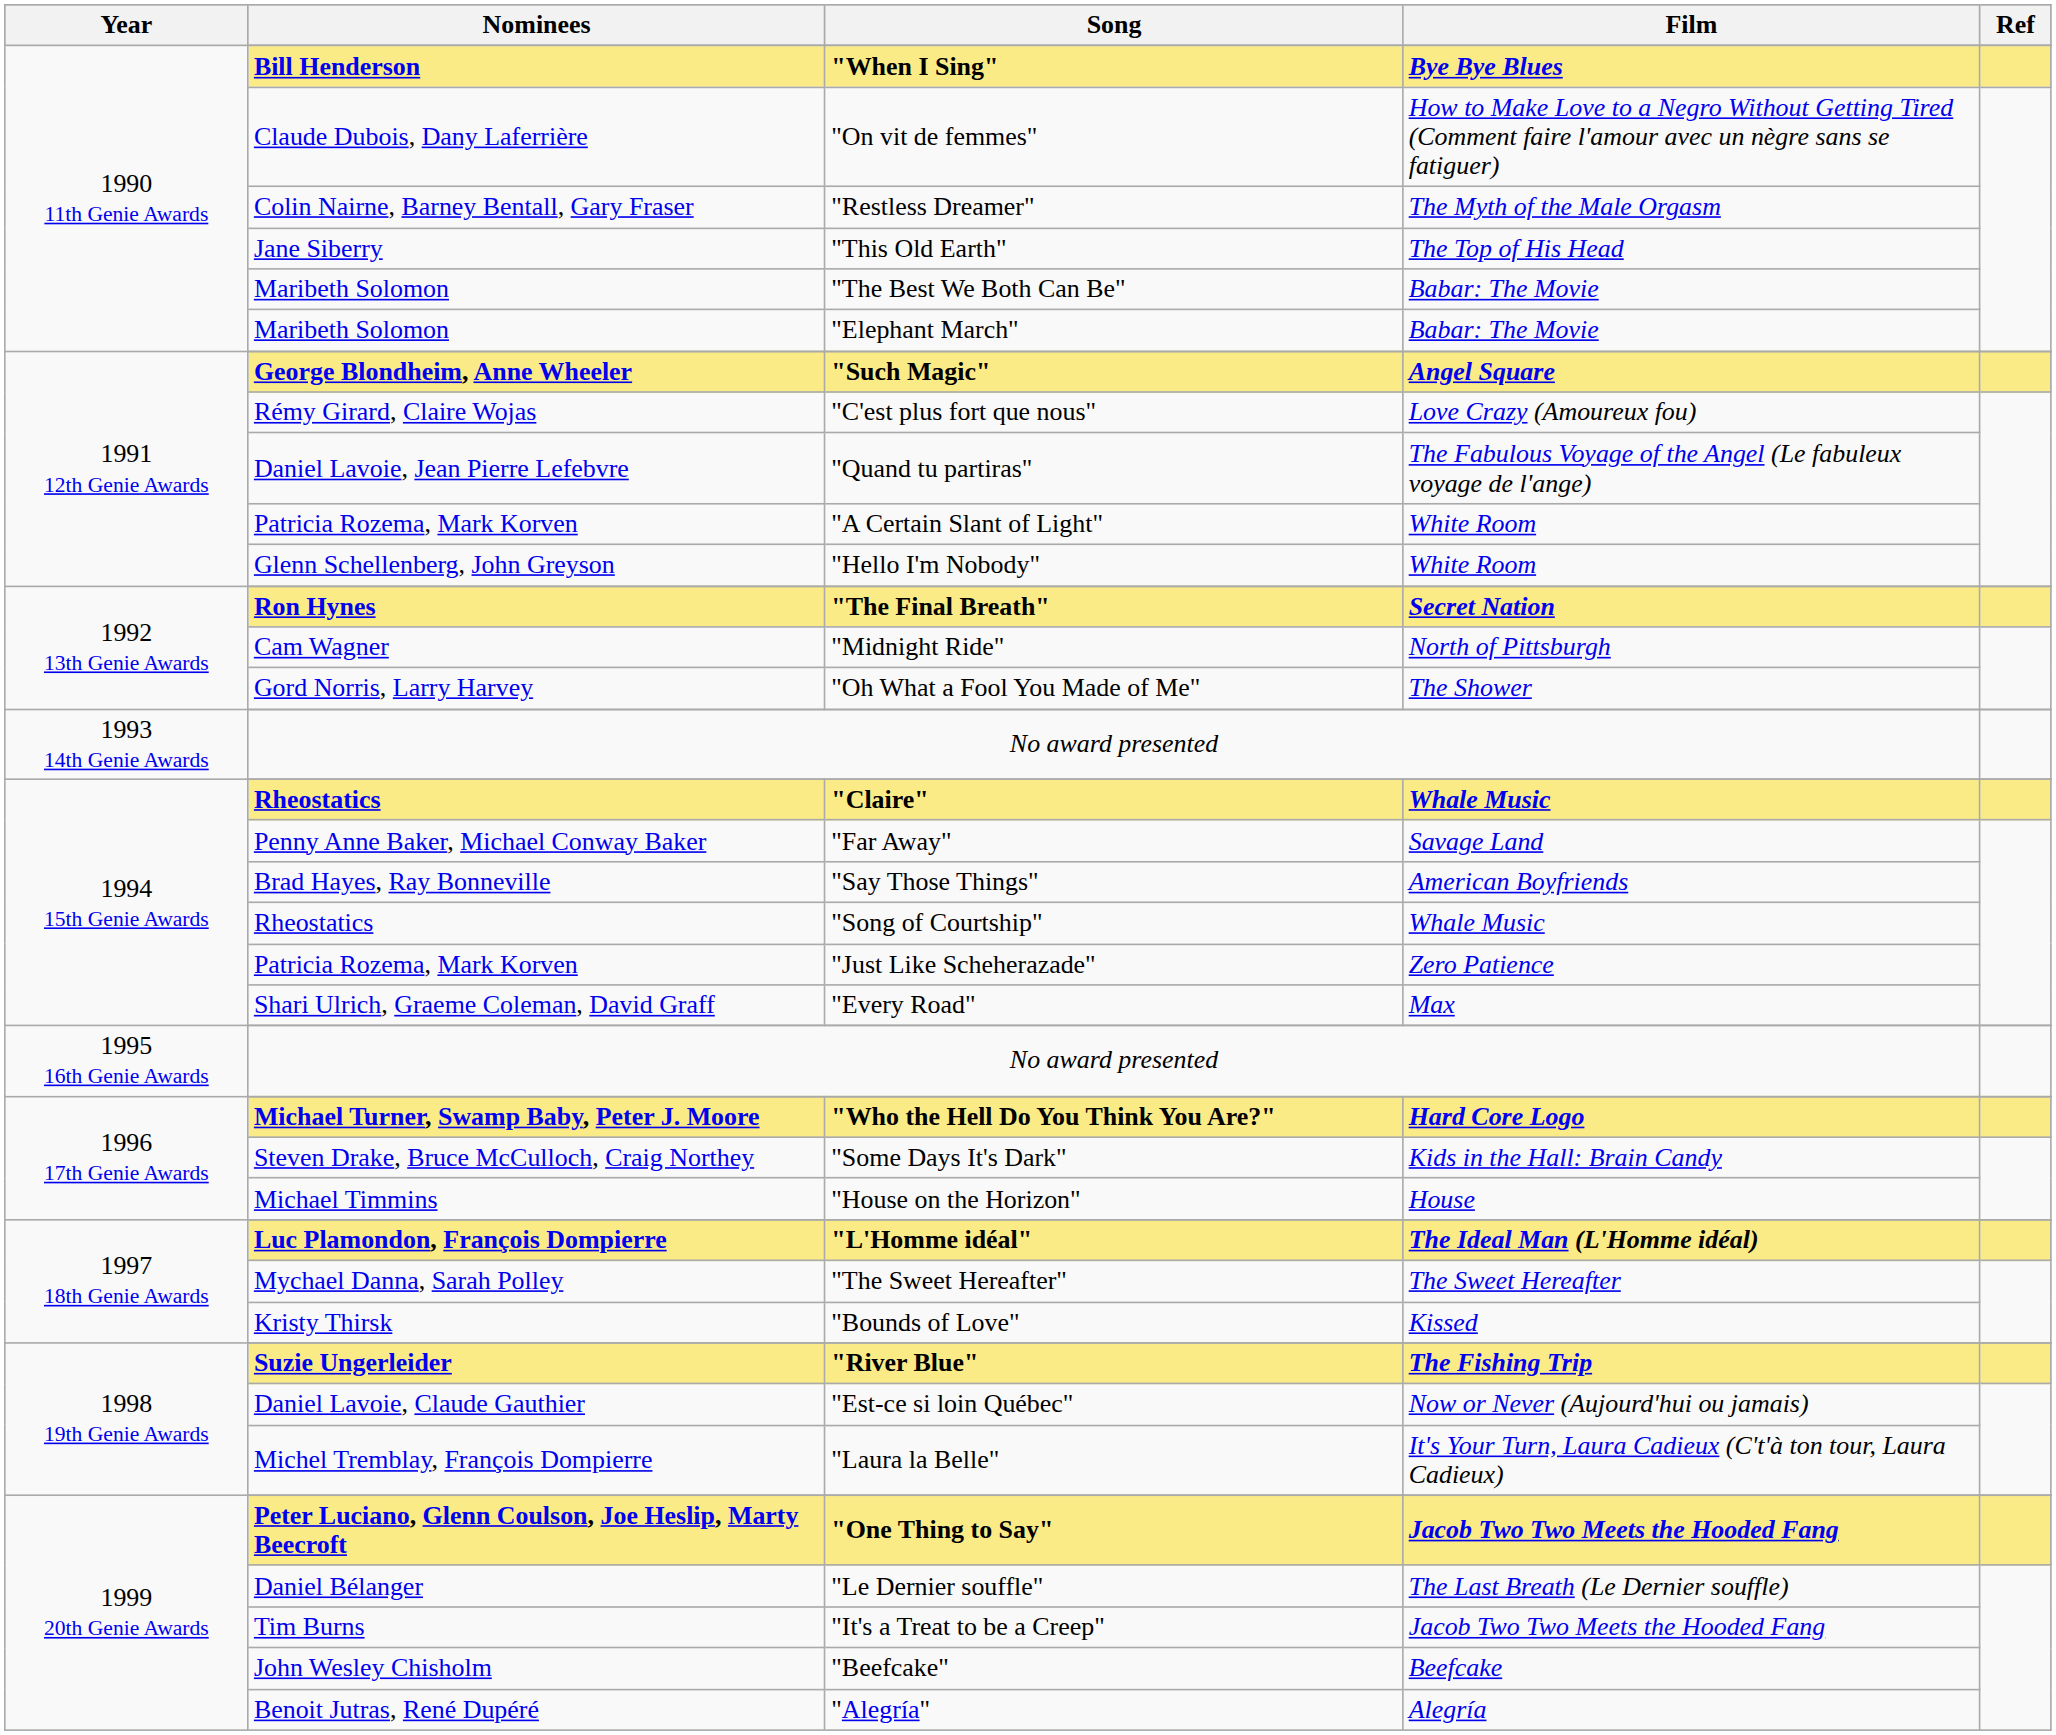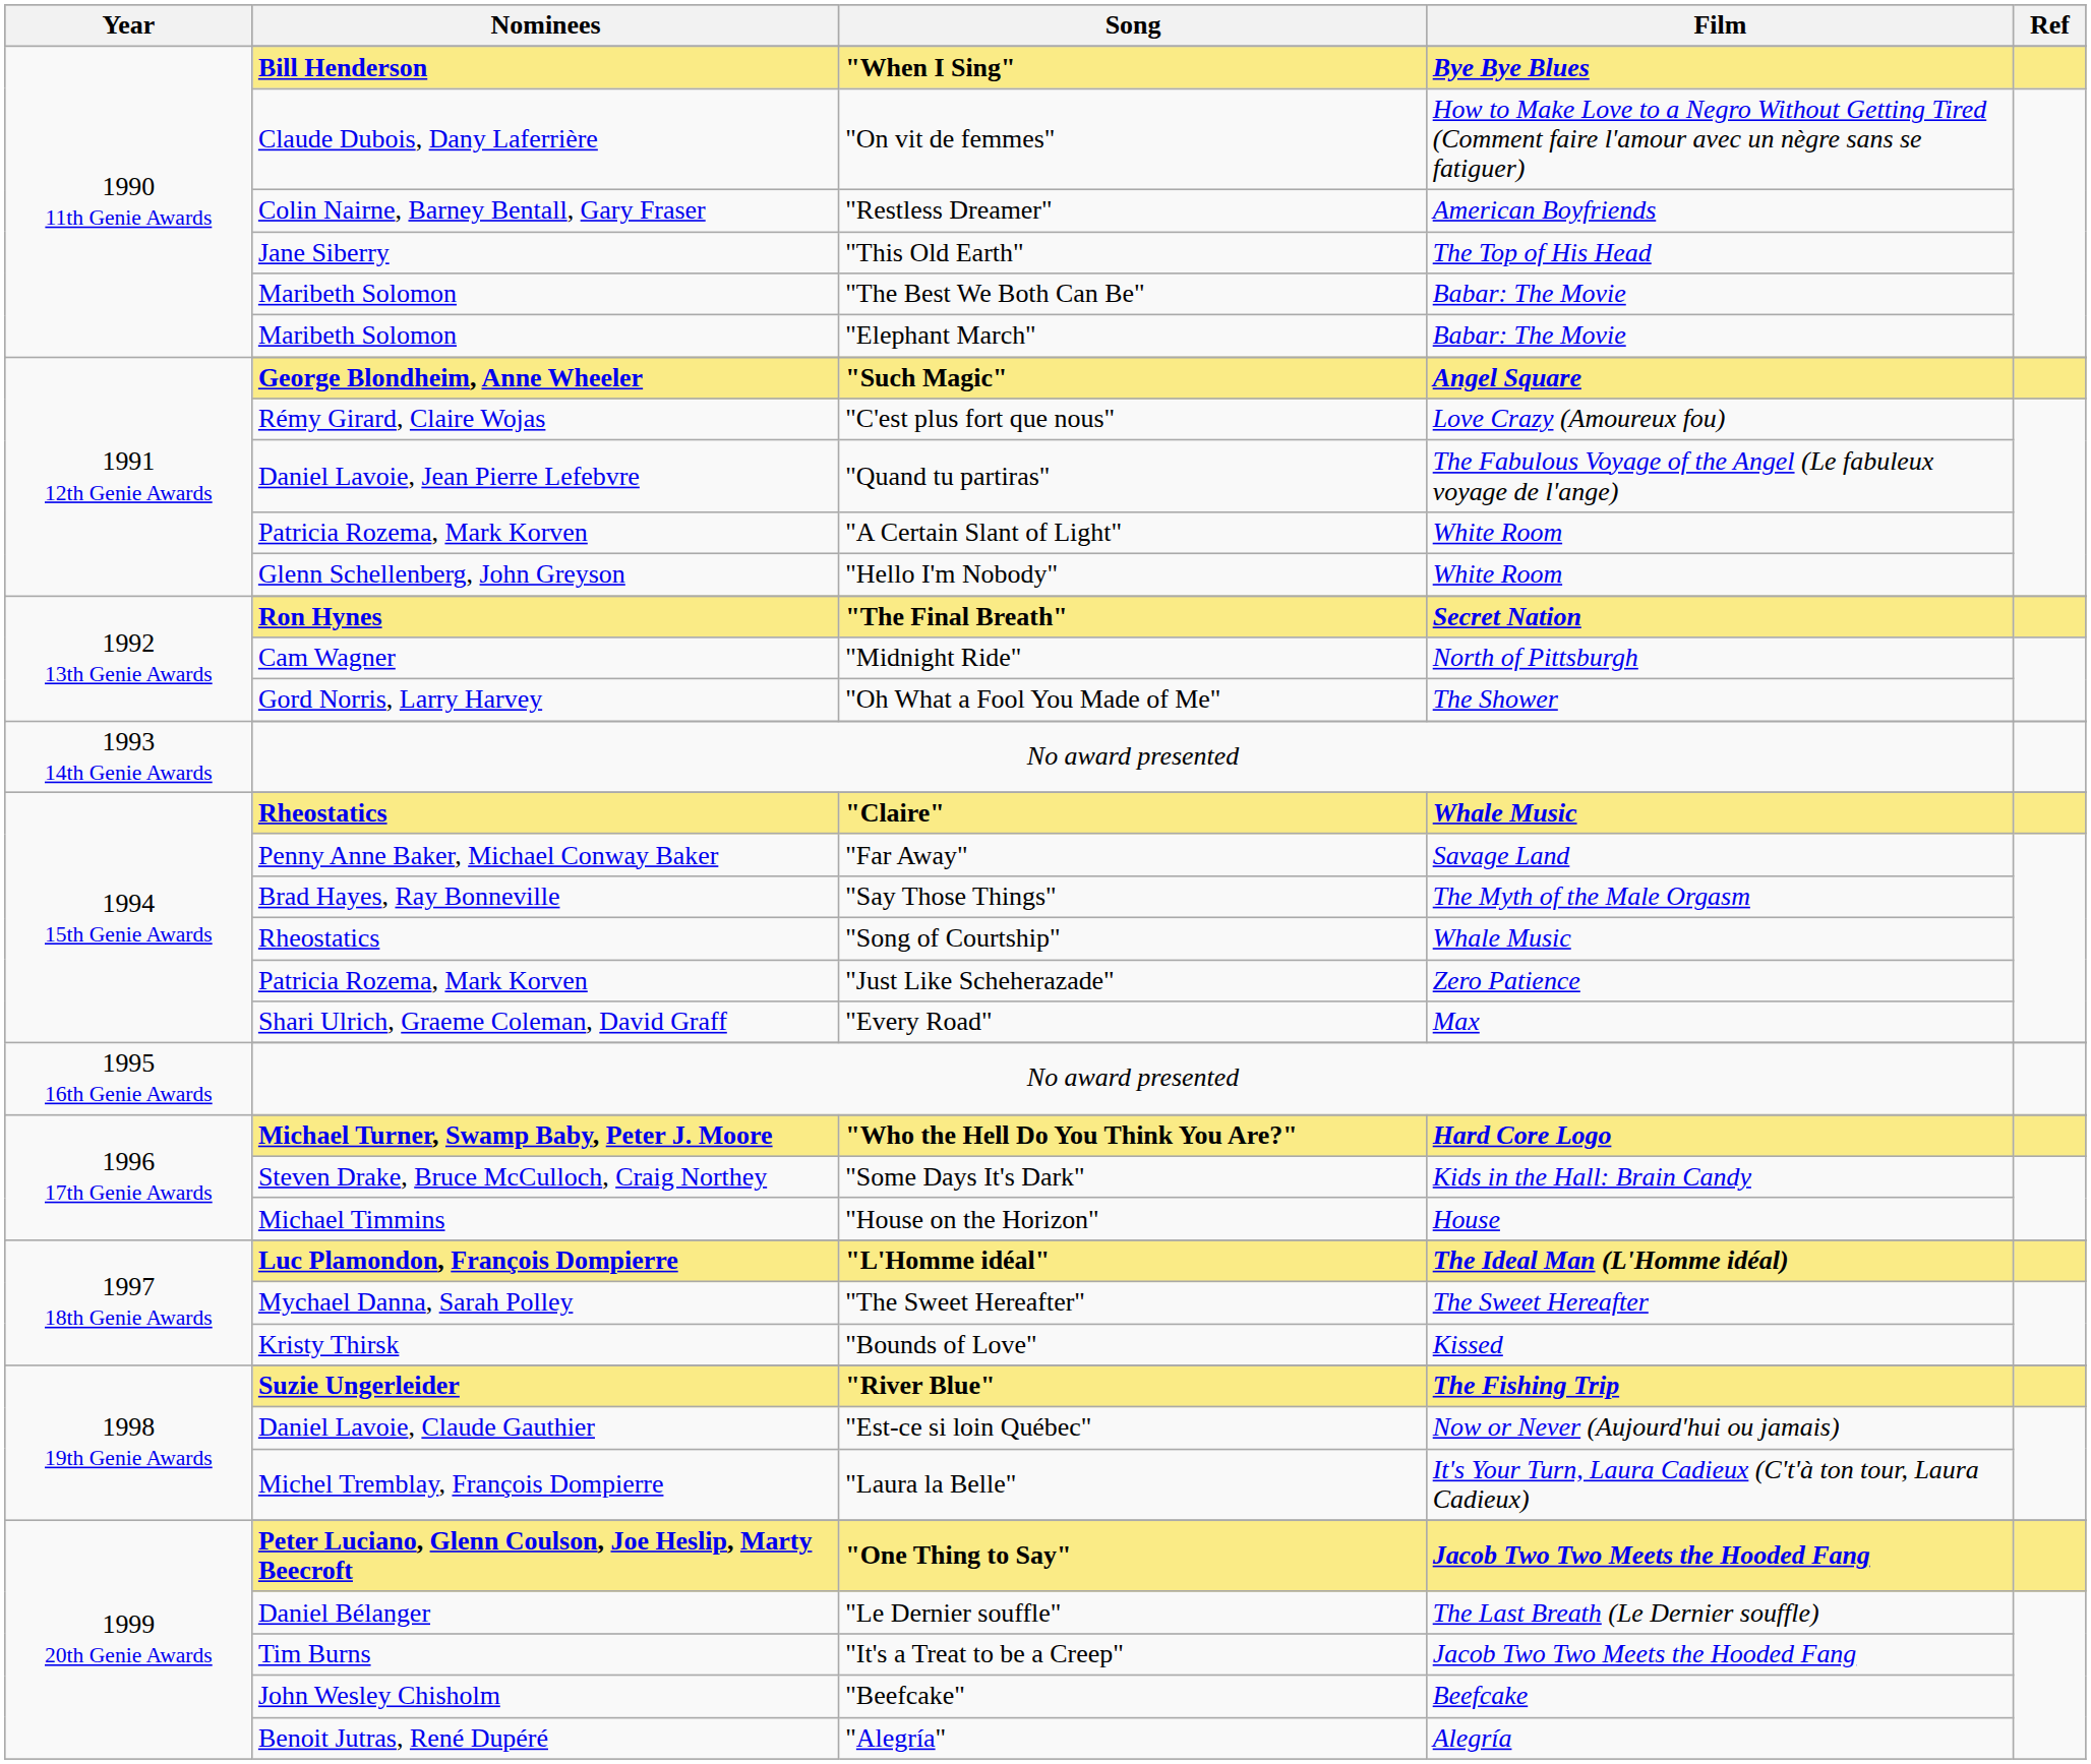 <table class="wikitable" style="width:100%;">
 <tr style="background:#bebebe;">
 <th style="width:8%;">Year</th>
 <th style="width:19%;">Nominees</th>
 <th style="width:19%;">Song</th>
 <th style="width:19%;">Film</th>
 <th style="width:2%;">Ref</th>
 </tr>
 <tr>
 <td rowspan="7" align="center">1990 <br> <small><a href='#'>11th Genie Awards</a></small></td>
 </tr>
 <tr style="background:#FAEB86;">
 <td><strong><a href='#'>Bill Henderson</a></strong></td>
 <td><strong>"When I Sing"</strong></td>
 <td><strong><em><a href='#'>Bye Bye Blues</a></em></strong></td>
 <td></td>
 </tr>
 <tr>
 <td><a href='#'>Claude Dubois</a>, <a href='#'>Dany Laferrière</a></td>
 <td>"On vit de femmes"</td>
 <td><em><a href='#'>How to Make Love to a Negro Without Getting Tired</a> (Comment faire l'amour avec un nègre sans se fatiguer)</em></td>
 <td rowspan=5></td>
 </tr>
 <tr>
 <td><a href='#'>Colin Nairne</a>, <a href='#'>Barney Bentall</a>, <a href='#'>Gary Fraser</a></td>
 <td>"Restless Dreamer"</td>
-<td><em><a href='#'>The Myth of the Male Orgasm</a></em></td>
+<td><em><a href='#'>American Boyfriends</a></em></td>
 </tr>
 <tr>
 <td><a href='#'>Jane Siberry</a></td>
 <td>"This Old Earth"</td>
 <td><em><a href='#'>The Top of His Head</a></em></td>
 </tr>
 <tr>
 <td><a href='#'>Maribeth Solomon</a></td>
 <td>"The Best We Both Can Be"</td>
 <td><em><a href='#'>Babar: The Movie</a></em></td>
 </tr>
 <tr>
 <td><a href='#'>Maribeth Solomon</a></td>
 <td>"Elephant March"</td>
 <td><em><a href='#'>Babar: The Movie</a></em></td>
 </tr>
 <tr>
 <td rowspan="6" align="center">1991 <br> <small><a href='#'>12th Genie Awards</a></small></td>
 </tr>
 <tr style="background:#FAEB86;">
 <td><strong><a href='#'>George Blondheim</a>, <a href='#'>Anne Wheeler</a></strong></td>
 <td><strong>"Such Magic"</strong></td>
 <td><strong><em><a href='#'>Angel Square</a></em></strong></td>
 <td></td>
 </tr>
 <tr>
 <td><a href='#'>Rémy Girard</a>, <a href='#'>Claire Wojas</a></td>
 <td>"C'est plus fort que nous"</td>
 <td><em><a href='#'>Love Crazy</a> (Amoureux fou)</em></td>
 <td rowspan=4></td>
 </tr>
 <tr>
 <td><a href='#'>Daniel Lavoie</a>, <a href='#'>Jean Pierre Lefebvre</a></td>
 <td>"Quand tu partiras"</td>
 <td><em><a href='#'>The Fabulous Voyage of the Angel</a> (Le fabuleux voyage de l'ange)</em></td>
 </tr>
 <tr>
 <td><a href='#'>Patricia Rozema</a>, <a href='#'>Mark Korven</a></td>
 <td>"A Certain Slant of Light"</td>
 <td><em><a href='#'>White Room</a></em></td>
 </tr>
 <tr>
 <td><a href='#'>Glenn Schellenberg</a>, <a href='#'>John Greyson</a></td>
 <td>"Hello I'm Nobody"</td>
 <td><em><a href='#'>White Room</a></em></td>
 </tr>
 <tr>
 <td rowspan="4" align="center">1992 <br> <small><a href='#'>13th Genie Awards</a></small></td>
 </tr>
 <tr style="background:#FAEB86;">
 <td><strong><a href='#'>Ron Hynes</a></strong></td>
 <td><strong>"The Final Breath"</strong></td>
 <td><strong><em><a href='#'>Secret Nation</a></em></strong></td>
 <td></td>
 </tr>
 <tr>
 <td><a href='#'>Cam Wagner</a></td>
 <td>"Midnight Ride"</td>
 <td><em><a href='#'>North of Pittsburgh</a></em></td>
 <td rowspan=2></td>
 </tr>
 <tr>
 <td><a href='#'>Gord Norris</a>, <a href='#'>Larry Harvey</a></td>
 <td>"Oh What a Fool You Made of Me"</td>
 <td><em><a href='#'>The Shower</a></em></td>
 </tr>
 <tr>
 <td rowspan="2" align="center">1993 <br> <small><a href='#'>14th Genie Awards</a></small></td>
 </tr>
 <tr>
 <td colspan=3 align="center"><em>No award presented</em></td>
 <td></td>
 </tr>
 <tr>
 <td rowspan="7" align="center">1994 <br> <small><a href='#'>15th Genie Awards</a></small></td>
 </tr>
 <tr style="background:#FAEB86;">
 <td><strong><a href='#'>Rheostatics</a></strong></td>
 <td><strong>"Claire"</strong></td>
 <td><strong><em><a href='#'>Whale Music</a></em></strong></td>
 <td></td>
 </tr>
 <tr>
 <td><a href='#'>Penny Anne Baker</a>, <a href='#'>Michael Conway Baker</a></td>
 <td>"Far Away"</td>
 <td><em><a href='#'>Savage Land</a></em></td>
 <td rowspan=5></td>
 </tr>
 <tr>
 <td><a href='#'>Brad Hayes</a>, <a href='#'>Ray Bonneville</a></td>
 <td>"Say Those Things"</td>
-<td><em><a href='#'>American Boyfriends</a></em></td>
+<td><em><a href='#'>The Myth of the Male Orgasm</a></em></td>
 </tr>
 <tr>
 <td><a href='#'>Rheostatics</a></td>
 <td>"Song of Courtship"</td>
 <td><em><a href='#'>Whale Music</a></em></td>
 </tr>
 <tr>
 <td><a href='#'>Patricia Rozema</a>, <a href='#'>Mark Korven</a></td>
 <td>"Just Like Scheherazade"</td>
 <td><em><a href='#'>Zero Patience</a></em></td>
 </tr>
 <tr>
 <td><a href='#'>Shari Ulrich</a>, <a href='#'>Graeme Coleman</a>, <a href='#'>David Graff</a></td>
 <td>"Every Road"</td>
 <td><em><a href='#'>Max</a></em></td>
 </tr>
 <tr>
 <td rowspan="2" align="center">1995 <br> <small><a href='#'>16th Genie Awards</a></small></td>
 </tr>
 <tr>
 <td colspan=3 align="center"><em>No award presented</em></td>
 <td></td>
 </tr>
 <tr>
 <td rowspan="4" align="center">1996 <br> <small><a href='#'>17th Genie Awards</a></small></td>
 </tr>
 <tr style="background:#FAEB86;">
 <td><strong><a href='#'>Michael Turner</a>, <a href='#'>Swamp Baby</a>, <a href='#'>Peter J. Moore</a></strong></td>
 <td><strong>"Who the Hell Do You Think You Are?"</strong></td>
 <td><strong><em><a href='#'>Hard Core Logo</a></em></strong></td>
 <td></td>
 </tr>
 <tr>
 <td><a href='#'>Steven Drake</a>, <a href='#'>Bruce McCulloch</a>, <a href='#'>Craig Northey</a></td>
 <td>"Some Days It's Dark"</td>
 <td><em><a href='#'>Kids in the Hall: Brain Candy</a></em></td>
 <td rowspan=2></td>
 </tr>
 <tr>
 <td><a href='#'>Michael Timmins</a></td>
 <td>"House on the Horizon"</td>
 <td><em><a href='#'>House</a></em></td>
 </tr>
 <tr>
 <td rowspan="4" align="center">1997 <br> <small><a href='#'>18th Genie Awards</a></small></td>
 </tr>
 <tr style="background:#FAEB86;">
 <td><strong><a href='#'>Luc Plamondon</a>, <a href='#'>François Dompierre</a></strong></td>
 <td><strong>"L'Homme idéal"</strong></td>
 <td><strong><em><a href='#'>The Ideal Man</a> (L'Homme idéal)</em></strong></td>
 <td></td>
 </tr>
 <tr>
 <td><a href='#'>Mychael Danna</a>, <a href='#'>Sarah Polley</a></td>
 <td>"The Sweet Hereafter"</td>
 <td><em><a href='#'>The Sweet Hereafter</a></em></td>
 <td rowspan=2></td>
 </tr>
 <tr>
 <td><a href='#'>Kristy Thirsk</a></td>
 <td>"Bounds of Love"</td>
 <td><em><a href='#'>Kissed</a></em></td>
 </tr>
 <tr>
 <td rowspan="4" align="center">1998 <br> <small><a href='#'>19th Genie Awards</a></small></td>
 </tr>
 <tr style="background:#FAEB86;">
 <td><strong><a href='#'>Suzie Ungerleider</a></strong></td>
 <td><strong>"River Blue"</strong></td>
 <td><strong><em><a href='#'>The Fishing Trip</a></em></strong></td>
 <td></td>
 </tr>
 <tr>
 <td><a href='#'>Daniel Lavoie</a>, <a href='#'>Claude Gauthier</a></td>
 <td>"Est-ce si loin Québec"</td>
 <td><em><a href='#'>Now or Never</a> (Aujourd'hui ou jamais)</em></td>
 <td rowspan=2></td>
 </tr>
 <tr>
 <td><a href='#'>Michel Tremblay</a>, <a href='#'>François Dompierre</a></td>
 <td>"Laura la Belle"</td>
 <td><em><a href='#'>It's Your Turn, Laura Cadieux</a> (C't'à ton tour, Laura Cadieux)</em></td>
 </tr>
 <tr>
 <td rowspan="6" align="center">1999 <br> <small><a href='#'>20th Genie Awards</a></small></td>
 </tr>
 <tr style="background:#FAEB86;">
 <td><strong><a href='#'>Peter Luciano</a>, <a href='#'>Glenn Coulson</a>, <a href='#'>Joe Heslip</a>, <a href='#'>Marty Beecroft</a></strong></td>
 <td><strong>"One Thing to Say"</strong></td>
 <td><strong><em><a href='#'>Jacob Two Two Meets the Hooded Fang</a></em></strong></td>
 <td></td>
 </tr>
 <tr>
 <td><a href='#'>Daniel Bélanger</a></td>
 <td>"Le Dernier souffle"</td>
 <td><em><a href='#'>The Last Breath</a> (Le Dernier souffle)</em></td>
 <td rowspan=4></td>
 </tr>
 <tr>
 <td><a href='#'>Tim Burns</a></td>
 <td>"It's a Treat to be a Creep"</td>
 <td><em><a href='#'>Jacob Two Two Meets the Hooded Fang</a></em></td>
 </tr>
 <tr>
 <td><a href='#'>John Wesley Chisholm</a></td>
 <td>"Beefcake"</td>
 <td><em><a href='#'>Beefcake</a></em></td>
 </tr>
 <tr>
 <td><a href='#'>Benoit Jutras</a>, <a href='#'>René Dupéré</a></td>
 <td>"<a href='#'>Alegría</a>"</td>
 <td><em><a href='#'>Alegría</a></em></td>
 </tr>
 </table>
